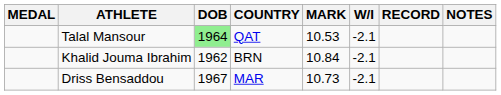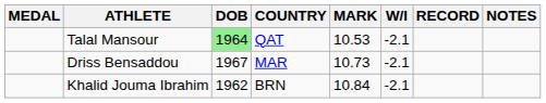 <table class="wikitable">
 <tr>
 <th>MEDAL</th>
 <th>ATHLETE</th>
 <th>DOB</th>
 <th>COUNTRY</th>
 <th>MARK</th>
 <th>W/I</th>
 <th>RECORD</th>
 <th>NOTES</th>
 </tr>
 <tr>
 <td></td>
 <td>Talal Mansour</td>
 <td style="background: lightgreen;">1964</td>
 <td><a href='#'>QAT</a></td>
 <td>10.53</td>
 <td>-2.1</td>
 <td></td>
 <td></td>
 </tr>
 <tr>
 <td></td>
+<td>Driss Bensaddou</td>
+<td>1967</td>
+<td><a href='#'>MAR</a></td>
+<td>10.73</td>
+<td>-2.1</td>
+<td></td>
+<td></td>
+</tr>
+<tr>
+<td></td>
 <td>Khalid Jouma Ibrahim</td>
 <td>1962</td>
 <td>BRN</td>
 <td>10.84</td>
 <td>-2.1</td>
 <td></td>
 <td></td>
 </tr>
-<tr>
-<td></td>
-<td>Driss Bensaddou</td>
-<td>1967</td>
-<td><a href='#'>MAR</a></td>
-<td>10.73</td>
-<td>-2.1</td>
-<td></td>
-<td></td>
-</tr>
 </table>
